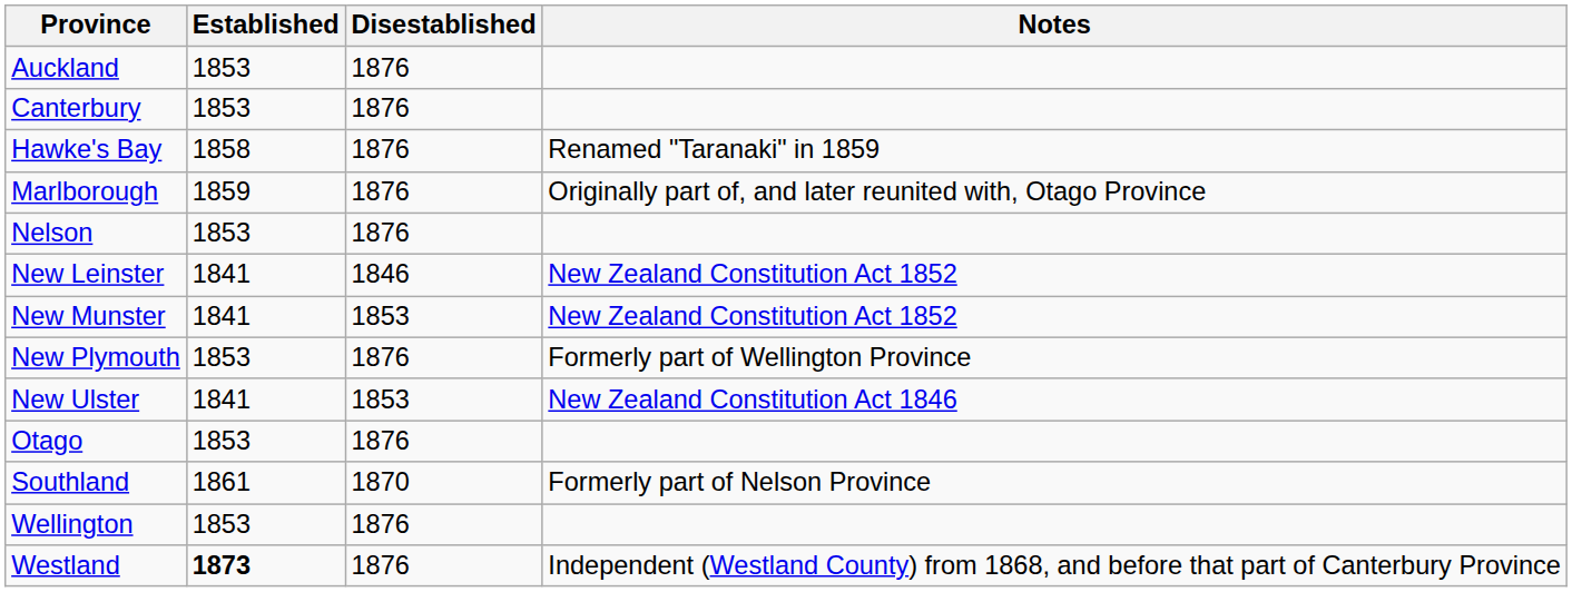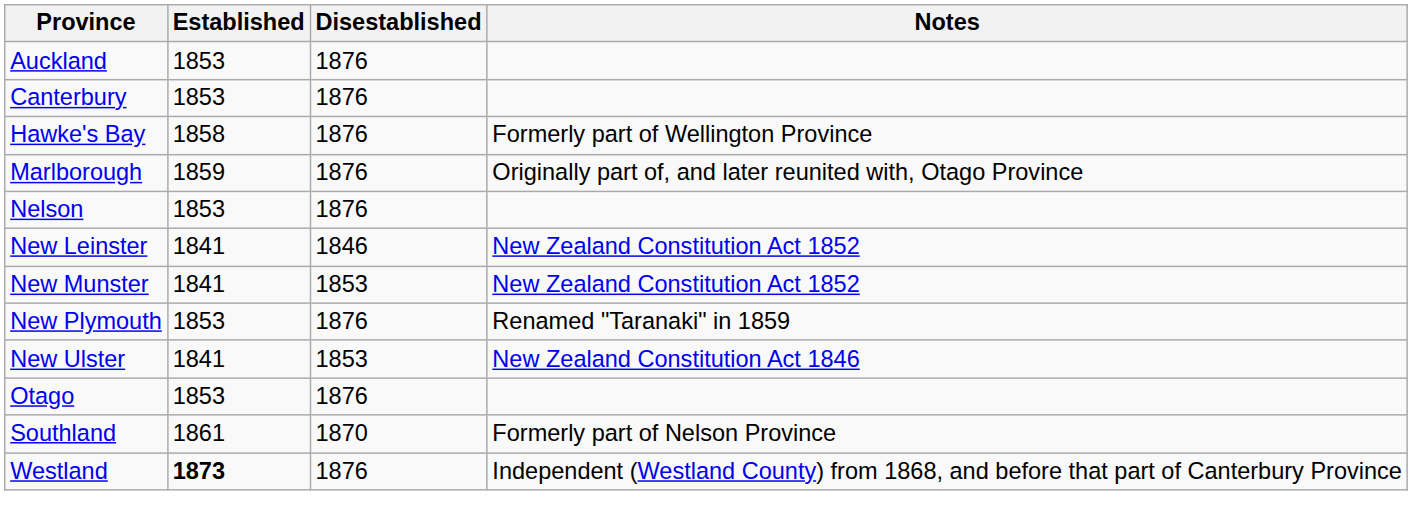 <table class="sortable wikitable">
 <tr>
 <th>Province</th>
 <th>Established</th>
 <th>Disestablished</th>
 <th>Notes</th>
 </tr>
 <tr>
 <td><a href='#'>Auckland</a></td>
 <td>1853</td>
 <td>1876</td>
 <td></td>
 </tr>
 <tr>
 <td><a href='#'>Canterbury</a></td>
 <td>1853</td>
 <td>1876</td>
 <td></td>
 </tr>
 <tr>
 <td><a href='#'>Hawke's Bay</a></td>
 <td>1858</td>
 <td>1876</td>
-<td>Renamed "Taranaki" in 1859</td>
+<td>Formerly part of Wellington Province</td>
 </tr>
 <tr>
 <td><a href='#'>Marlborough</a></td>
 <td>1859</td>
 <td>1876</td>
 <td>Originally part of, and later reunited with, Otago Province</td>
 </tr>
 <tr>
 <td><a href='#'>Nelson</a></td>
 <td>1853</td>
 <td>1876</td>
 <td></td>
 </tr>
 <tr>
 <td><a href='#'>New Leinster</a></td>
 <td>1841</td>
 <td>1846</td>
 <td><a href='#'>New Zealand Constitution Act 1852</a></td>
 </tr>
 <tr>
 <td><a href='#'>New Munster</a></td>
 <td>1841</td>
 <td>1853</td>
 <td><a href='#'>New Zealand Constitution Act 1852</a></td>
 </tr>
 <tr>
 <td><a href='#'>New Plymouth</a></td>
 <td>1853</td>
 <td>1876</td>
-<td>Formerly part of Wellington Province</td>
+<td>Renamed "Taranaki" in 1859</td>
 </tr>
 <tr>
 <td><a href='#'>New Ulster</a></td>
 <td>1841</td>
 <td>1853</td>
 <td><a href='#'>New Zealand Constitution Act 1846</a></td>
 </tr>
 <tr>
 <td><a href='#'>Otago</a></td>
 <td>1853</td>
 <td>1876</td>
 <td></td>
 </tr>
 <tr>
 <td><a href='#'>Southland</a></td>
 <td>1861</td>
 <td>1870</td>
 <td>Formerly part of Nelson Province</td>
 </tr>
 <tr>
-<td><a href='#'>Wellington</a></td>
-<td>1853</td>
-<td>1876</td>
-<td></td>
-</tr>
-<tr>
 <td><a href='#'>Westland</a></td>
 <td><strong>1873</strong></td>
 <td>1876</td>
 <td>Independent (<a href='#'>Westland County</a>) from 1868, and before that part of Canterbury Province</td>
 </tr>
 </table>
